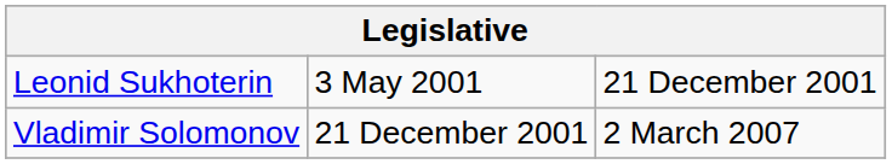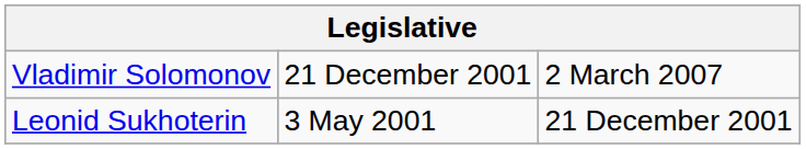 <table class="wikitable sortable">
 <tr>
 <th colspan=3>Legislative</th>
+</tr>
+<tr>
+<td><a href='#'>Vladimir Solomonov</a></td>
+<td>21 December 2001</td>
+<td>2 March 2007</td>
 </tr>
 <tr>
 <td><a href='#'>Leonid Sukhoterin</a></td>
 <td>3 May 2001</td>
 <td>21 December 2001</td>
 </tr>
-<tr>
-<td><a href='#'>Vladimir Solomonov</a></td>
-<td>21 December 2001</td>
-<td>2 March 2007</td>
-</tr>
 </table>
